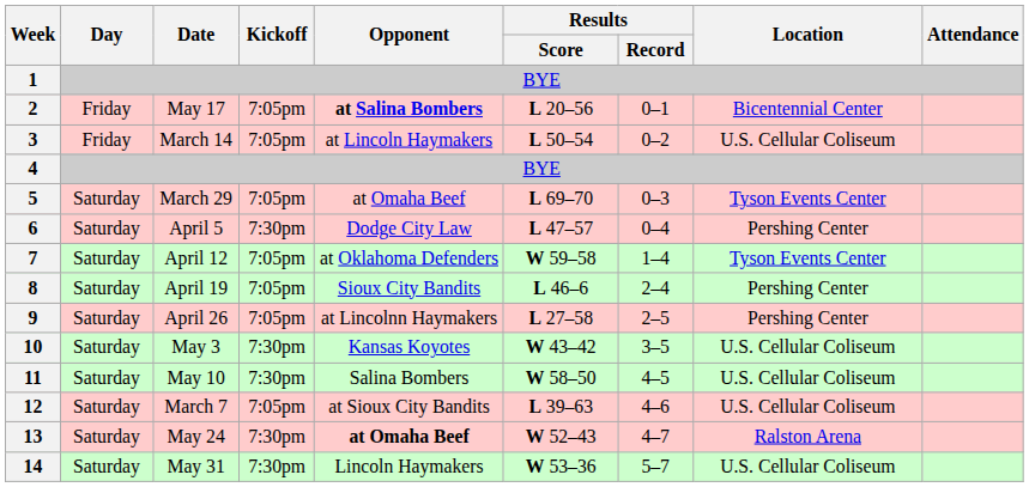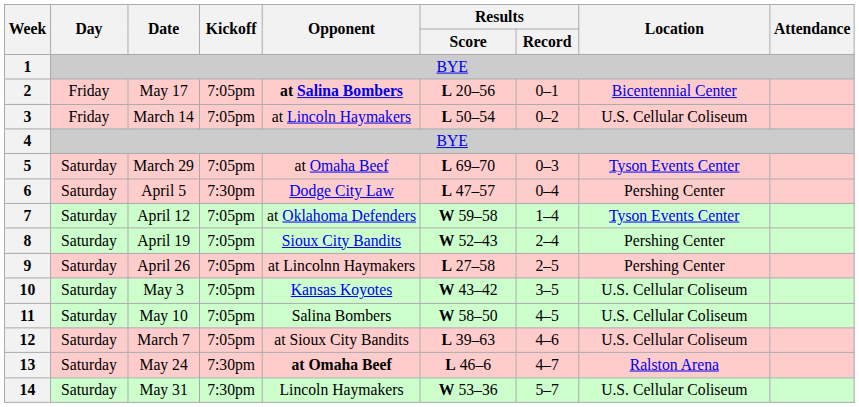 <table class="wikitable">
 <tr>
 <th rowspan="2" width="40">Week</th>
 <th rowspan="2" width="80">Day</th>
 <th rowspan="2" width="80">Date</th>
 <th rowspan="2" width="60">Kickoff</th>
 <th rowspan="2" width="200">Opponent</th>
 <th colspan="2" width="180">Results</th>
 <th rowspan="2" width="250">Location</th>
 <th rowspan="2" width=>Attendance</th>
 </tr>
 <tr>
 <th width="120">Score</th>
 <th width="60">Record</th>
 </tr>
 <tr align="center" bgcolor="#CCCCCC">
 <th>1</th>
 <td colSpan=8><a href='#'>BYE</a></td>
 </tr>
 <tr align="center" bgcolor="#FFCCCC">
 <th>2</th>
 <td>Friday</td>
 <td>May 17</td>
 <td>7:05pm</td>
 <td><strong>at <a href='#'>Salina Bombers</a></strong></td>
 <td><strong>L</strong> 20–56</td>
 <td>0–1</td>
 <td><a href='#'>Bicentennial Center</a></td>
 <td></td>
 </tr>
 <tr align="center" bgcolor="#FFCCCC">
 <th>3</th>
 <td>Friday</td>
 <td>March 14</td>
 <td>7:05pm</td>
 <td>at <a href='#'>Lincoln Haymakers</a></td>
 <td><strong>L</strong> 50–54</td>
 <td>0–2</td>
 <td>U.S. Cellular Coliseum</td>
 <td></td>
 </tr>
 <tr align="center" bgcolor="#CCCCCC">
 <th>4</th>
 <td colSpan=8><a href='#'>BYE</a></td>
 </tr>
 <tr align="center" bgcolor="#FFCCCC">
 <th>5</th>
 <td>Saturday</td>
 <td>March 29</td>
 <td>7:05pm</td>
 <td>at <a href='#'>Omaha Beef</a></td>
 <td><strong>L</strong> 69–70</td>
 <td>0–3</td>
 <td><a href='#'>Tyson Events Center</a></td>
 <td></td>
 </tr>
 <tr align="center" bgcolor="#FFCCCC">
 <th>6</th>
 <td>Saturday</td>
 <td>April 5</td>
 <td>7:30pm</td>
 <td><a href='#'>Dodge City Law</a></td>
 <td><strong>L</strong> 47–57</td>
 <td>0–4</td>
 <td>Pershing Center</td>
 <td></td>
 </tr>
 <tr align="center" bgcolor="#CCFFCC">
 <th>7</th>
 <td>Saturday</td>
 <td>April 12</td>
 <td>7:05pm</td>
 <td>at <a href='#'>Oklahoma Defenders</a></td>
 <td><strong>W</strong> 59–58</td>
 <td>1–4</td>
 <td><a href='#'>Tyson Events Center</a></td>
 <td></td>
 </tr>
 <tr align="center" bgcolor="#CCFFCC">
 <th>8</th>
 <td>Saturday</td>
 <td>April 19</td>
 <td>7:05pm</td>
 <td><a href='#'>Sioux City Bandits</a></td>
-<td><strong>L</strong> 46–6</td>
+<td><strong>W</strong> 52–43</td>
 <td>2–4</td>
 <td>Pershing Center</td>
 <td></td>
 </tr>
 <tr align="center" bgcolor="#FFCCCC">
 <th>9</th>
 <td>Saturday</td>
 <td>April 26</td>
 <td>7:05pm</td>
 <td>at Lincolnn Haymakers</td>
 <td><strong>L</strong> 27–58</td>
 <td>2–5</td>
 <td>Pershing Center</td>
 <td></td>
 </tr>
 <tr align="center" bgcolor="#CCFFCC">
 <th>10</th>
 <td>Saturday</td>
 <td>May 3</td>
-<td>7:30pm</td>
+<td>7:05pm</td>
 <td><a href='#'>Kansas Koyotes</a></td>
 <td><strong>W</strong> 43–42</td>
 <td>3–5</td>
 <td>U.S. Cellular Coliseum</td>
 <td></td>
 </tr>
 <tr align="center" bgcolor="#CCFFCC">
 <th>11</th>
 <td>Saturday</td>
 <td>May 10</td>
-<td>7:30pm</td>
+<td>7:05pm</td>
 <td>Salina Bombers</td>
 <td><strong>W</strong> 58–50</td>
 <td>4–5</td>
 <td>U.S. Cellular Coliseum</td>
 <td></td>
 </tr>
 <tr align="center" bgcolor="#FFCCCC">
 <th>12</th>
 <td>Saturday</td>
 <td>March 7</td>
 <td>7:05pm</td>
 <td>at Sioux City Bandits</td>
 <td><strong>L</strong> 39–63</td>
 <td>4–6</td>
 <td>U.S. Cellular Coliseum</td>
 <td></td>
 </tr>
 <tr align="center" bgcolor="#FFCCCC">
 <th>13</th>
 <td>Saturday</td>
 <td>May 24</td>
 <td>7:30pm</td>
 <td><strong>at Omaha Beef</strong></td>
-<td><strong>W</strong> 52–43</td>
+<td><strong>L</strong> 46–6</td>
 <td>4–7</td>
 <td><a href='#'>Ralston Arena</a></td>
 <td></td>
 </tr>
 <tr align="center" bgcolor="#CCFFCC">
 <th>14</th>
 <td>Saturday</td>
 <td>May 31</td>
 <td>7:30pm</td>
 <td>Lincoln Haymakers</td>
 <td><strong>W</strong> 53–36</td>
 <td>5–7</td>
 <td>U.S. Cellular Coliseum</td>
 <td></td>
 </tr>
 </table>
